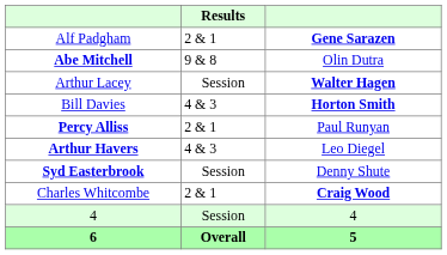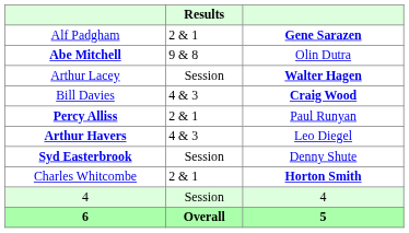 <table border="1" cellpadding="3" style="border-collapse: collapse; text-align:center;">
 <tr style="background:#dfd;">
 <th style="width:12em;"></th>
 <th style="width:5.5em;">Results</th>
 <th style="width:12em;"></th>
 </tr>
 <tr>
 <td><a href='#'>Alf Padgham</a></td>
 <td align=left> 2 & 1</td>
 <td><strong><a href='#'>Gene Sarazen</a></strong></td>
 </tr>
 <tr>
 <td><strong><a href='#'>Abe Mitchell</a></strong></td>
 <td align=left> 9 & 8</td>
 <td><a href='#'>Olin Dutra</a></td>
 </tr>
 <tr>
 <td><a href='#'>Arthur Lacey</a></td>
 <td>Session</td>
 <td><strong><a href='#'>Walter Hagen</a></strong></td>
 </tr>
 <tr>
 <td><a href='#'>Bill Davies</a></td>
 <td align=left> 4 & 3</td>
-<td><strong><a href='#'>Horton Smith</a></strong></td>
+<td><strong><a href='#'>Craig Wood</a></strong></td>
 </tr>
 <tr>
 <td><strong><a href='#'>Percy Alliss</a></strong></td>
 <td align=left> 2 & 1</td>
 <td><a href='#'>Paul Runyan</a></td>
 </tr>
 <tr>
 <td><strong><a href='#'>Arthur Havers</a></strong></td>
 <td align=left> 4 & 3</td>
 <td><a href='#'>Leo Diegel</a></td>
 </tr>
 <tr>
 <td><strong><a href='#'>Syd Easterbrook</a></strong></td>
 <td>Session</td>
 <td><a href='#'>Denny Shute</a></td>
 </tr>
 <tr>
 <td><a href='#'>Charles Whitcombe</a></td>
 <td align=left> 2 & 1</td>
-<td><strong><a href='#'>Craig Wood</a></strong></td>
+<td><strong><a href='#'>Horton Smith</a></strong></td>
 </tr>
 <tr style="background:#dfd;">
 <td>4</td>
 <td>Session</td>
 <td>4</td>
 </tr>
 <tr style="background:#afa;">
 <th>6</th>
 <th>Overall</th>
 <th>5</th>
 </tr>
 </table>
